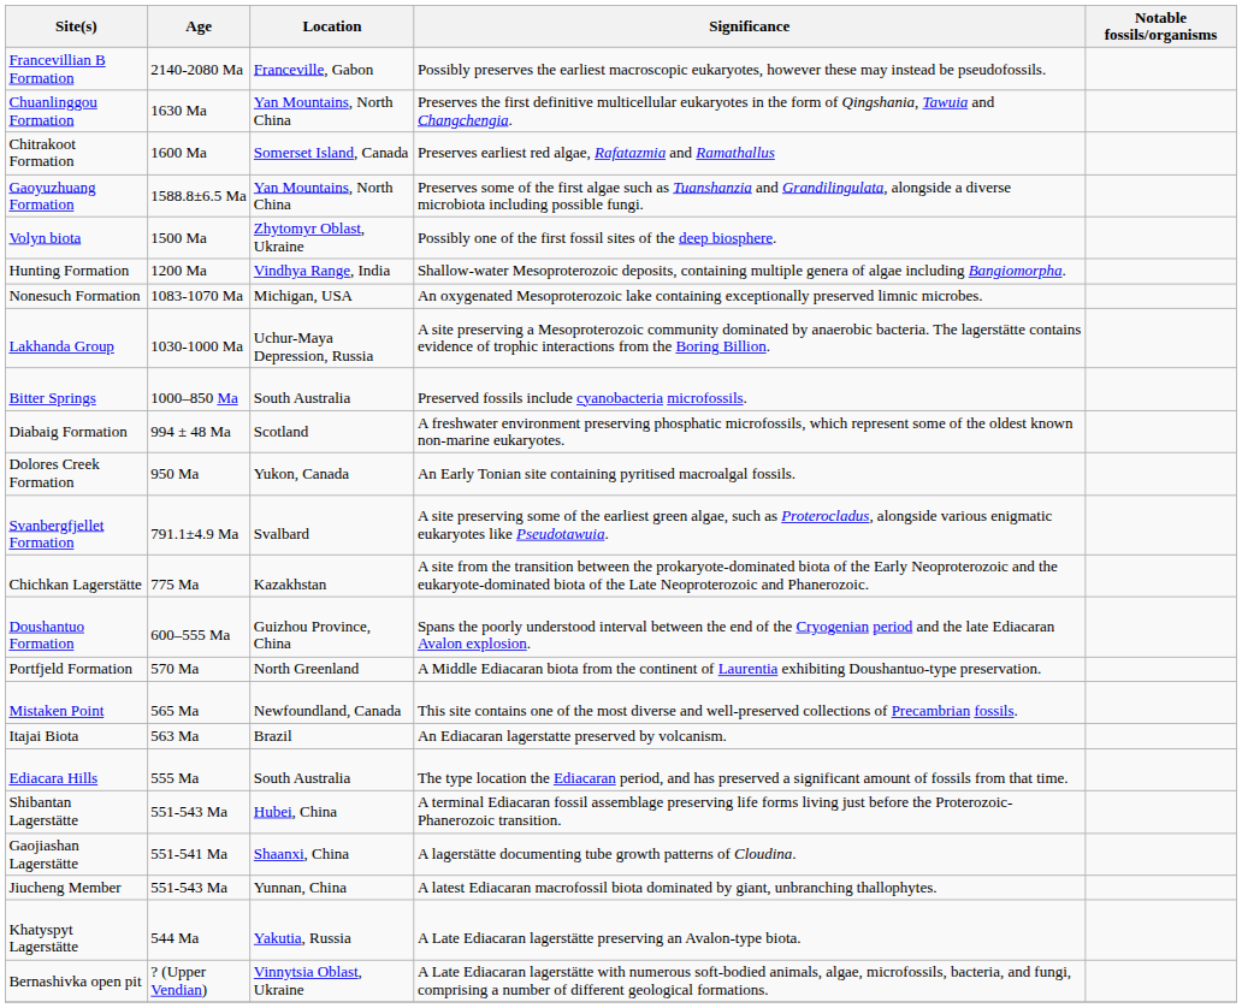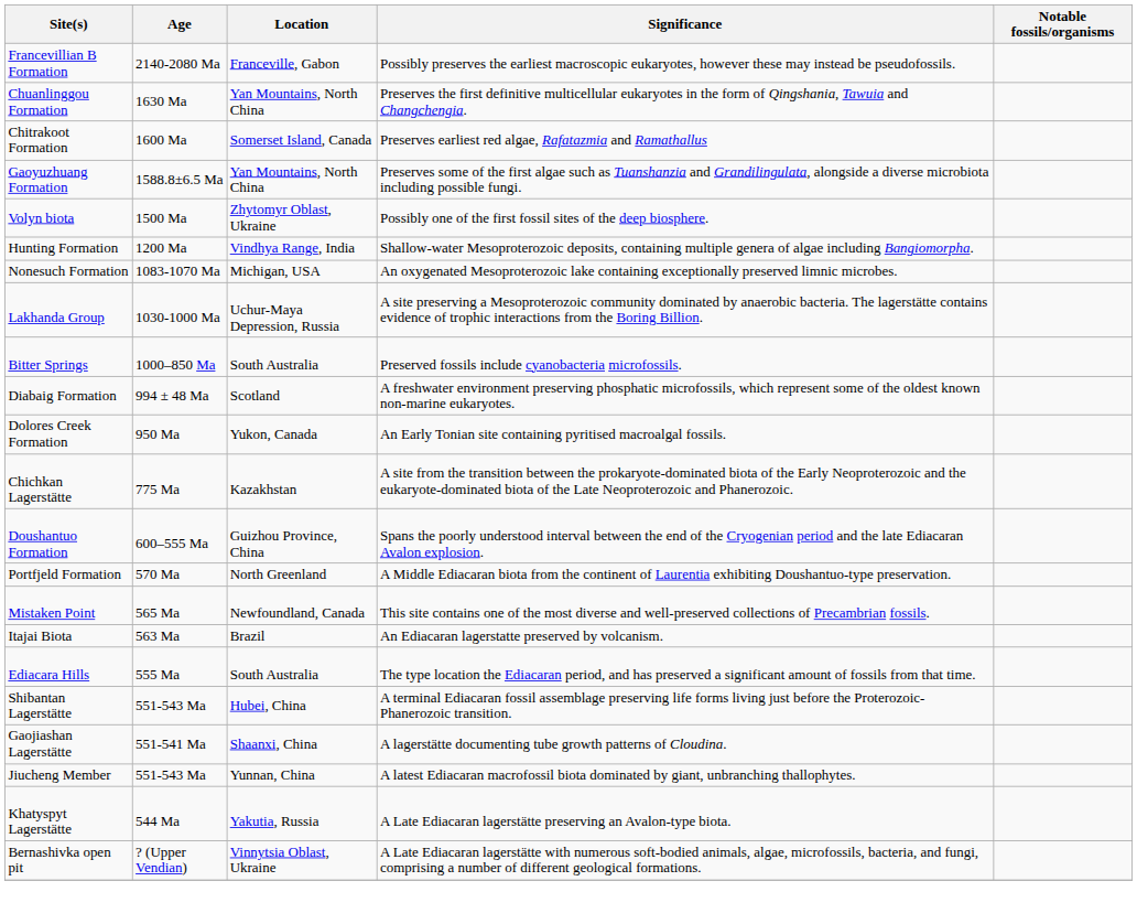 <table class="wikitable" align="center" width="100%">
 <tr>
 <th>Site(s)</th>
 <th>Age</th>
 <th>Location</th>
 <th>Significance</th>
 <th>Notable fossils/organisms</th>
 </tr>
 <tr>
 <td><a href='#'>Francevillian B Formation</a></td>
 <td>2140-2080 Ma</td>
 <td><a href='#'>Franceville</a>, Gabon</td>
 <td>Possibly preserves the earliest macroscopic eukaryotes, however these may instead be pseudofossils.</td>
 <td></td>
 </tr>
 <tr>
 <td><a href='#'>Chuanlinggou Formation</a></td>
 <td>1630 Ma</td>
 <td><a href='#'>Yan Mountains</a>, North China</td>
 <td>Preserves the first definitive multicellular eukaryotes in the form of <em>Qingshania</em>, <em><a href='#'>Tawuia</a></em> and <em><a href='#'>Changchengia</a></em>.</td>
 <td></td>
 </tr>
 <tr>
 <td>Chitrakoot Formation</td>
 <td>1600 Ma</td>
 <td><a href='#'>Somerset Island</a>, Canada</td>
 <td>Preserves earliest red algae, <em><a href='#'>Rafatazmia</a></em> and <em><a href='#'>Ramathallus</a></em></td>
 <td></td>
 </tr>
 <tr>
 <td><a href='#'>Gaoyuzhuang Formation</a></td>
 <td>1588.8±6.5 Ma</td>
 <td><a href='#'>Yan Mountains</a>, North China</td>
 <td>Preserves some of the first algae such as <em><a href='#'>Tuanshanzia</a></em> and <em><a href='#'>Grandilingulata</a></em>, alongside a diverse microbiota including possible fungi.</td>
 <td></td>
 </tr>
 <tr>
 <td><a href='#'>Volyn biota</a></td>
 <td>1500 Ma</td>
 <td><a href='#'>Zhytomyr Oblast</a>, Ukraine</td>
 <td>Possibly one of the first fossil sites of the <a href='#'>deep biosphere</a>.</td>
 <td></td>
 </tr>
 <tr>
 <td>Hunting Formation</td>
 <td>1200 Ma</td>
 <td><a href='#'>Vindhya Range</a>, India</td>
 <td>Shallow-water Mesoproterozoic deposits, containing multiple genera of algae including <em><a href='#'>Bangiomorpha</a></em>.</td>
 <td></td>
 </tr>
 <tr>
 <td>Nonesuch Formation</td>
 <td>1083-1070 Ma</td>
 <td>Michigan, USA</td>
 <td>An oxygenated Mesoproterozoic lake containing exceptionally preserved limnic microbes.</td>
 <td></td>
 </tr>
 <tr>
 <td><br><a href='#'>Lakhanda Group</a></td>
 <td><br>1030-1000 Ma</td>
 <td><br>Uchur-Maya Depression, Russia</td>
 <td>A site preserving a Mesoproterozoic community dominated by anaerobic bacteria. The lagerstätte contains evidence of trophic interactions from the <a href='#'>Boring Billion</a>.</td>
 <td></td>
 </tr>
 <tr>
 <td><br><a href='#'>Bitter Springs</a></td>
 <td><br>1000–850 <a href='#'>Ma</a></td>
 <td><br>South Australia</td>
 <td><br>Preserved fossils include <a href='#'>cyanobacteria</a> <a href='#'>microfossils</a>.</td>
 <td><br></td>
 </tr>
 <tr>
 <td>Diabaig Formation</td>
 <td>994 ± 48 Ma</td>
 <td>Scotland</td>
 <td>A freshwater environment preserving phosphatic microfossils, which represent some of the oldest known non-marine eukaryotes.</td>
 <td></td>
 </tr>
 <tr>
 <td>Dolores Creek Formation</td>
 <td>950 Ma</td>
 <td>Yukon, Canada</td>
 <td>An Early Tonian site containing pyritised macroalgal fossils.</td>
 </tr>
 <tr>
-<td><br><a href='#'>Svanbergfjellet Formation</a></td>
-<td><br>791.1±4.9 Ma</td>
-<td><br>Svalbard</td>
-<td>A site preserving some of the earliest green algae, such as <em><a href='#'>Proterocladus</a></em>, alongside various enigmatic eukaryotes like <em><a href='#'>Pseudotawuia</a></em>.</td>
-<td></td>
-</tr>
-<tr>
 <td><br>Chichkan Lagerstätte</td>
 <td><br>775 Ma</td>
 <td><br>Kazakhstan</td>
 <td>A site from the transition between the prokaryote-dominated biota of the Early Neoproterozoic and the eukaryote-dominated biota of the Late Neoproterozoic and Phanerozoic.</td>
 <td></td>
 </tr>
 <tr>
 <td><br><a href='#'>Doushantuo Formation</a></td>
 <td><br>600–555 Ma</td>
 <td><br>Guizhou Province, China</td>
 <td><br>Spans the poorly understood interval between the end of the <a href='#'>Cryogenian</a> <a href='#'>period</a> and the late Ediacaran <a href='#'>Avalon explosion</a>.</td>
 <td></td>
 </tr>
 <tr>
 <td>Portfjeld Formation</td>
 <td>570 Ma</td>
 <td>North Greenland</td>
 <td>A Middle Ediacaran biota from the continent of <a href='#'>Laurentia</a> exhibiting Doushantuo-type preservation.</td>
 </tr>
 <tr>
 <td><br><a href='#'>Mistaken Point</a></td>
 <td><br>565 Ma</td>
 <td><br>Newfoundland, Canada</td>
 <td><br>This site contains one of the most diverse and well-preserved collections of <a href='#'>Precambrian</a> <a href='#'>fossils</a>.</td>
 <td><br></td>
 </tr>
 <tr>
 <td>Itajai Biota</td>
 <td>563 Ma</td>
 <td>Brazil</td>
 <td>An Ediacaran lagerstatte preserved by volcanism.</td>
 <td></td>
 </tr>
 <tr>
 <td><br><a href='#'>Ediacara Hills</a></td>
 <td><br>555 Ma</td>
 <td><br>South Australia</td>
 <td><br>The type location the <a href='#'>Ediacaran</a> period, and has preserved a significant amount of fossils from that time.</td>
 <td><br></td>
 </tr>
 <tr>
 <td>Shibantan Lagerstätte</td>
 <td>551-543 Ma</td>
 <td><a href='#'>Hubei</a>, China</td>
 <td>A terminal Ediacaran fossil assemblage preserving life forms living just before the Proterozoic-Phanerozoic transition.</td>
 <td></td>
 </tr>
 <tr>
 <td>Gaojiashan Lagerstätte</td>
 <td>551-541 Ma</td>
 <td><a href='#'>Shaanxi</a>, China</td>
 <td>A lagerstätte documenting tube growth patterns of <em>Cloudina</em>.</td>
 <td></td>
 </tr>
 <tr>
 <td>Jiucheng Member</td>
 <td>551-543 Ma</td>
 <td>Yunnan, China</td>
 <td>A latest Ediacaran macrofossil biota dominated by giant, unbranching thallophytes.</td>
 <td></td>
 </tr>
 <tr>
 <td><br>Khatyspyt Lagerstätte</td>
 <td><br>544 Ma</td>
 <td><br><a href='#'>Yakutia</a>, Russia</td>
 <td><br>A Late Ediacaran lagerstätte preserving an Avalon-type biota.</td>
 <td></td>
 </tr>
 <tr>
 <td>Bernashivka open pit</td>
 <td>? (Upper <a href='#'>Vendian</a>)</td>
 <td><a href='#'>Vinnytsia Oblast</a>, Ukraine</td>
 <td>A Late Ediacaran lagerstätte with numerous soft-bodied animals, algae, microfossils, bacteria, and fungi, comprising a number of different geological formations.</td>
 <td></td>
 </tr>
 <tr>
 </tr>
 </table>
